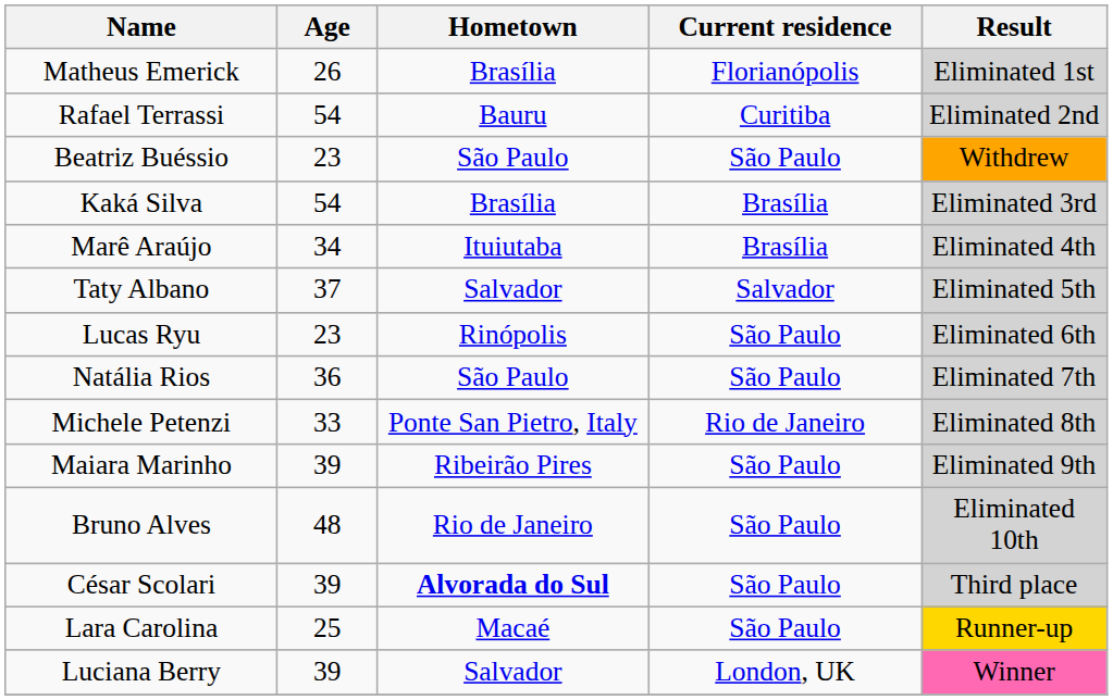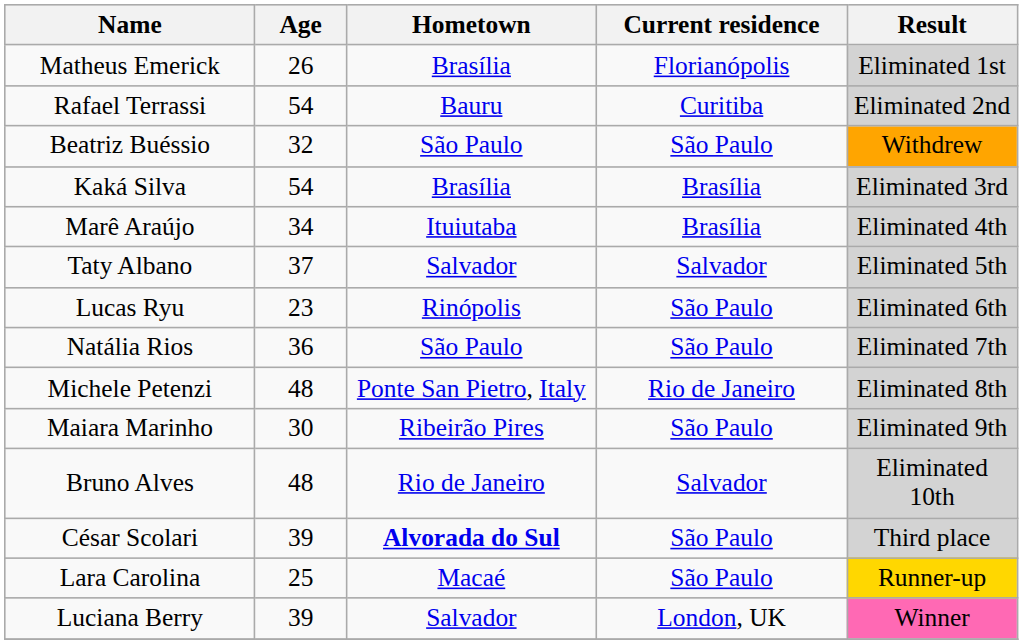 <table class="wikitable" style="text-align:center">
 <tr>
 <th width=150>Name</th>
 <th width=050>Age</th>
 <th width=150>Hometown</th>
 <th width=150>Current residence</th>
 <th width=100>Result</th>
 </tr>
 <tr>
 <td>Matheus Emerick</td>
 <td>26</td>
 <td><a href='#'>Brasília</a></td>
 <td><a href='#'>Florianópolis</a></td>
 <td bgcolor=D3D3D3>Eliminated 1st</td>
 </tr>
 <tr>
 <td>Rafael Terrassi</td>
 <td>54</td>
 <td><a href='#'>Bauru</a></td>
 <td><a href='#'>Curitiba</a></td>
 <td bgcolor=D3D3D3>Eliminated 2nd</td>
 </tr>
 <tr>
 <td>Beatriz Buéssio</td>
-<td>23</td>
+<td>32</td>
 <td><a href='#'>São Paulo</a></td>
 <td><a href='#'>São Paulo</a></td>
 <td bgcolor=FFA500>Withdrew</td>
 </tr>
 <tr>
 <td>Kaká Silva</td>
 <td>54</td>
 <td><a href='#'>Brasília</a></td>
 <td><a href='#'>Brasília</a></td>
 <td bgcolor=D3D3D3>Eliminated 3rd</td>
 </tr>
 <tr>
 <td>Marê Araújo</td>
 <td>34</td>
 <td><a href='#'>Ituiutaba</a></td>
 <td><a href='#'>Brasília</a></td>
 <td bgcolor=D3D3D3>Eliminated 4th</td>
 </tr>
 <tr>
 <td>Taty Albano</td>
 <td>37</td>
 <td><a href='#'>Salvador</a></td>
 <td><a href='#'>Salvador</a></td>
 <td bgcolor=D3D3D3>Eliminated 5th</td>
 </tr>
 <tr>
 <td>Lucas Ryu</td>
 <td>23</td>
 <td><a href='#'>Rinópolis</a></td>
 <td><a href='#'>São Paulo</a></td>
 <td bgcolor=D3D3D3>Eliminated 6th</td>
 </tr>
 <tr>
 <td>Natália Rios</td>
 <td>36</td>
 <td><a href='#'>São Paulo</a></td>
 <td><a href='#'>São Paulo</a></td>
 <td bgcolor=D3D3D3>Eliminated 7th</td>
 </tr>
 <tr>
 <td>Michele Petenzi</td>
-<td>33</td>
+<td>48</td>
 <td><a href='#'>Ponte San Pietro</a>, <a href='#'>Italy</a></td>
 <td><a href='#'>Rio de Janeiro</a></td>
 <td bgcolor=D3D3D3>Eliminated 8th</td>
 </tr>
 <tr>
 <td>Maiara Marinho</td>
-<td>39</td>
+<td>30</td>
 <td><a href='#'>Ribeirão Pires</a></td>
 <td><a href='#'>São Paulo</a></td>
 <td bgcolor=D3D3D3>Eliminated 9th</td>
 </tr>
 <tr>
 <td>Bruno Alves</td>
 <td>48</td>
 <td><a href='#'>Rio de Janeiro</a></td>
-<td><a href='#'>São Paulo</a></td>
+<td><a href='#'>Salvador</a></td>
 <td bgcolor=D3D3D3>Eliminated 10th</td>
 </tr>
 <tr>
 <td>César Scolari</td>
 <td>39</td>
 <td><strong><a href='#'>Alvorada do Sul</a></strong></td>
 <td><a href='#'>São Paulo</a></td>
 <td bgcolor=D3D3D3>Third place</td>
 </tr>
 <tr>
 <td>Lara Carolina</td>
 <td>25</td>
 <td><a href='#'>Macaé</a></td>
 <td><a href='#'>São Paulo</a></td>
 <td bgcolor=FFD700>Runner-up</td>
 </tr>
 <tr>
 <td>Luciana Berry</td>
 <td>39</td>
 <td><a href='#'>Salvador</a></td>
 <td><a href='#'>London</a>, UK</td>
 <td bgcolor=FF69B4>Winner</td>
 </tr>
 <tr>
 </tr>
 </table>
